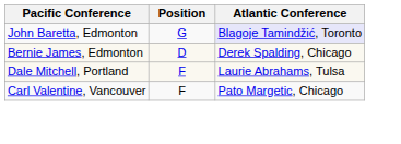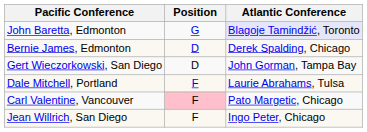 <table class="wikitable">
 <tr>
 <th>Pacific Conference</th>
 <th>  Position  </th>
 <th>Atlantic Conference</th>
 </tr>
 <tr>
 <td><a href='#'>John Baretta</a>, Edmonton</td>
 <td align=center><a href='#'>G</a></td>
 <td style="background: lavender;"><a href='#'>Blagoje Tamindžić</a>, Toronto</td>
 </tr>
 <tr bgcolor=#FAF8F0>
 <td><a href='#'>Bernie James</a>, Edmonton</td>
 <td align=center><a href='#'>D</a></td>
 <td><a href='#'>Derek Spalding</a>, Chicago</td>
 </tr>
+<tr>
+<td><a href='#'>Gert Wieczorkowski</a>, San Diego</td>
+<td align=center>D</td>
+<td><a href='#'>John Gorman</a>, Tampa Bay</td>
+</tr>
 <tr bgcolor=#FAF8F0>
 <td><a href='#'>Dale Mitchell</a>, Portland</td>
 <td align=center><a href='#'>F</a></td>
 <td><a href='#'>Laurie Abrahams</a>, Tulsa</td>
 </tr>
 <tr>
 <td><a href='#'>Carl Valentine</a>, Vancouver</td>
-<td align=center>F</td>
+<td align=center style="background: pink;">F</td>
 <td><a href='#'>Pato Margetic</a>, Chicago</td>
 </tr>
+<tr bgcolor=#FAF8F0>
+<td><a href='#'>Jean Willrich</a>, San Diego</td>
+<td align=center>F</td>
+<td><a href='#'>Ingo Peter</a>, Chicago</td>
+</tr>
 </table>
